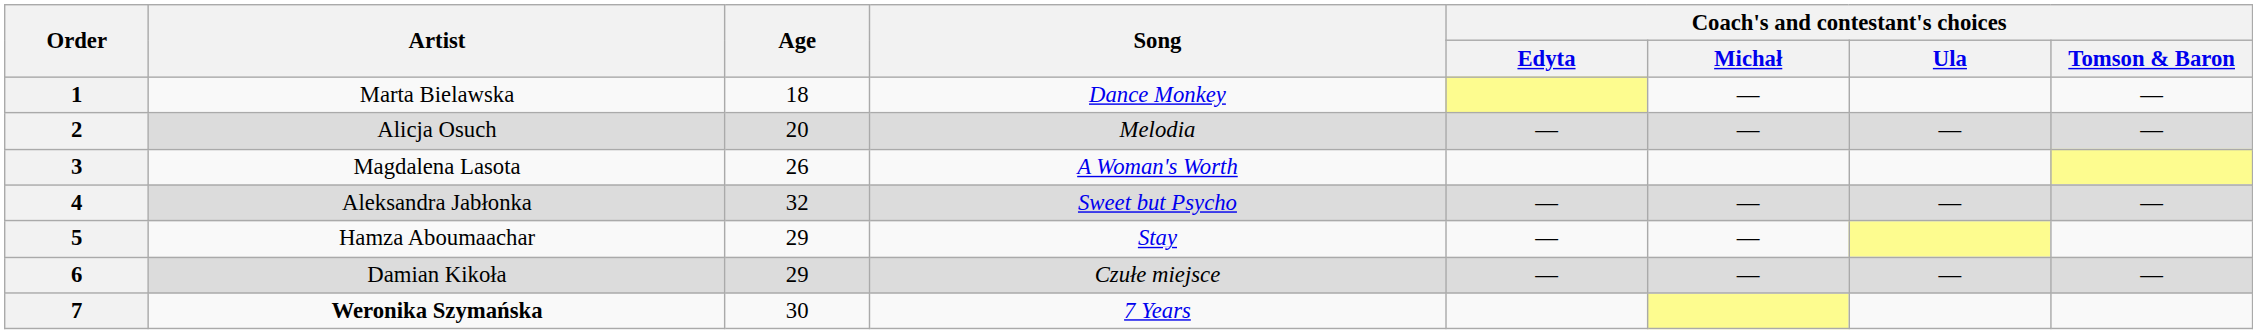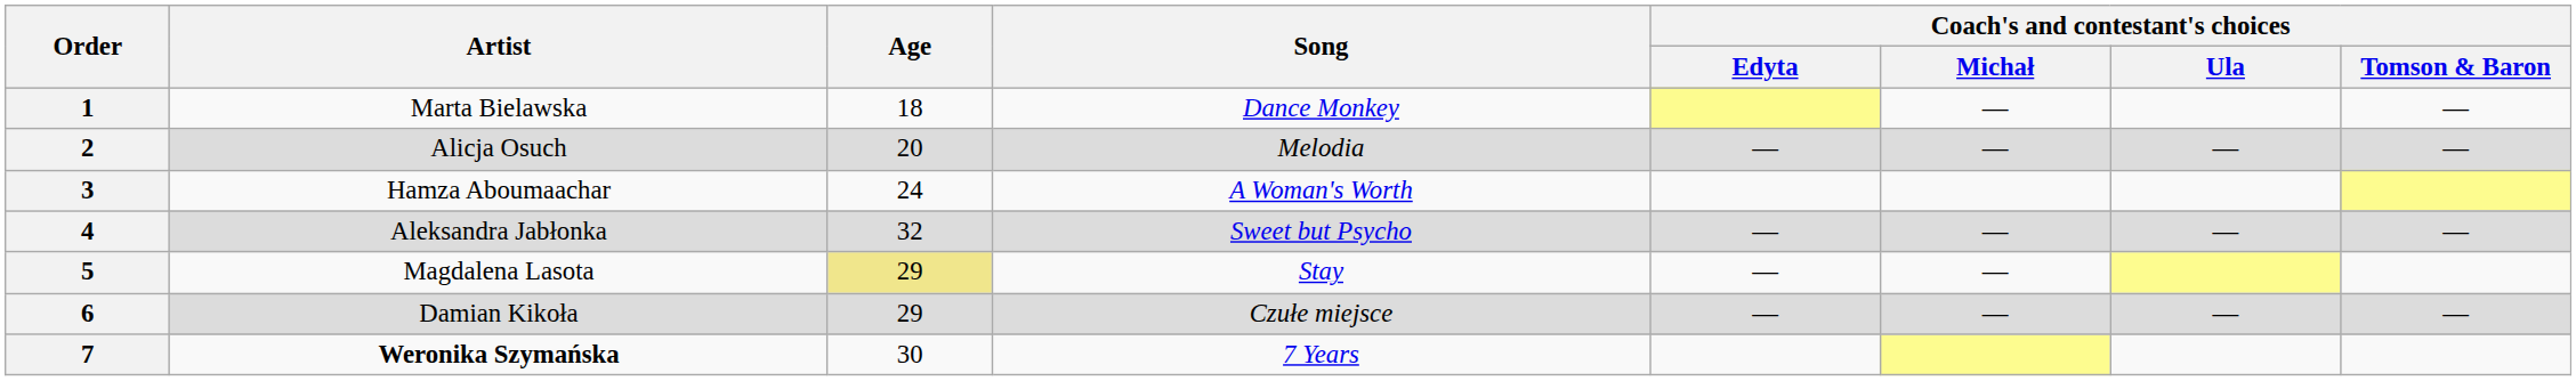 <table class="wikitable" style="text-align:center; width:100%;">
 <tr>
 <th scope="col" rowspan="2" style="width:05%;">Order</th>
 <th scope="col" rowspan="2" style="width:20%;">Artist</th>
 <th scope="col" rowspan="2" style="width:05%;">Age</th>
 <th scope="col" rowspan="2" style="width:20%;">Song</th>
 <th scope="col" colspan="4" style="width:32%;">Coach's and contestant's choices</th>
 </tr>
 <tr>
 <th style="width:07%;"><a href='#'>Edyta</a></th>
 <th style="width:07%;"><a href='#'>Michał</a></th>
 <th style="width:07%;"><a href='#'>Ula</a></th>
 <th style="width:07%;"><a href='#'>Tomson & Baron</a></th>
 </tr>
 <tr>
 <th>1</th>
 <td>Marta Bielawska</td>
 <td>18</td>
 <td><em><a href='#'>Dance Monkey</a></em></td>
 <td style="background:#fdfc8f;"><strong></strong></td>
 <td>—</td>
 <td><strong></strong></td>
 <td>—</td>
 </tr>
 <tr>
 <th>2</th>
 <td style="background:#DCDCDC;">Alicja Osuch</td>
 <td style="background:#DCDCDC;">20</td>
 <td style="background:#DCDCDC;"><em>Melodia</em></td>
 <td style="background:#DCDCDC;">—</td>
 <td style="background:#DCDCDC;">—</td>
 <td style="background:#DCDCDC;">—</td>
 <td style="background:#DCDCDC;">—</td>
 </tr>
 <tr>
 <th>3</th>
-<td>Magdalena Lasota</td>
-<td>26</td>
+<td>Hamza Aboumaachar</td>
+<td>24</td>
 <td><em><a href='#'>A Woman's Worth</a></em></td>
 <td><strong></strong></td>
 <td><strong></strong></td>
 <td><strong></strong></td>
 <td style="background:#fdfc8f;"><strong></strong></td>
 </tr>
 <tr>
 <th>4</th>
 <td style="background:#DCDCDC;">Aleksandra Jabłonka</td>
 <td style="background:#DCDCDC;">32</td>
 <td style="background:#DCDCDC;"><em><a href='#'>Sweet but Psycho</a></em></td>
 <td style="background:#DCDCDC;">—</td>
 <td style="background:#DCDCDC;">—</td>
 <td style="background:#DCDCDC;">—</td>
 <td style="background:#DCDCDC;">—</td>
 </tr>
 <tr>
 <th>5</th>
-<td>Hamza Aboumaachar</td>
-<td>29</td>
+<td>Magdalena Lasota</td>
+<td style="background: khaki;">29</td>
 <td><em><a href='#'>Stay</a></em></td>
 <td>—</td>
 <td>—</td>
 <td style="background:#fdfc8f;"><strong></strong></td>
 <td><strong></strong></td>
 </tr>
 <tr>
 <th>6</th>
 <td style="background:#DCDCDC;">Damian Kikoła</td>
 <td style="background:#DCDCDC;">29</td>
 <td style="background:#DCDCDC;"><em>Czułe miejsce</em></td>
 <td style="background:#DCDCDC;">—</td>
 <td style="background:#DCDCDC;">—</td>
 <td style="background:#DCDCDC;">—</td>
 <td style="background:#DCDCDC;">—</td>
 </tr>
 <tr>
 <th>7</th>
 <td><strong>Weronika Szymańska</strong></td>
 <td>30</td>
 <td><em><a href='#'>7 Years</a></em></td>
 <td><strong></strong></td>
 <td style="background:#fdfc8f;"><strong></strong></td>
 <td><strong></strong></td>
 <td><strong></strong></td>
 </tr>
 </table>
